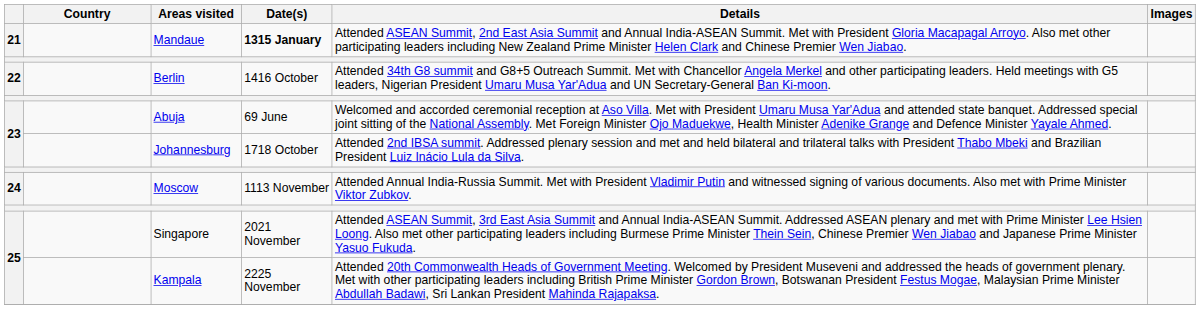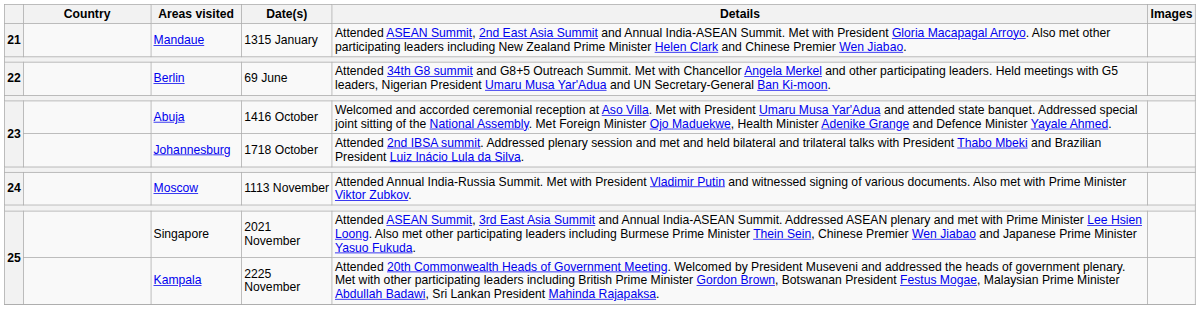 <table class="wikitable outercollapse sortable">
 <tr>
 <th></th>
 <th style="width:10em">Country</th>
 <th style="width:7em">Areas visited</th>
 <th style="width:7em">Date(s)</th>
 <th class="unsortable">Details</th>
 <th class="unsortable">Images</th>
 </tr>
 <tr>
 <th>21</th>
 <td></td>
 <td><a href='#'>Mandaue</a></td>
-<td><strong>1315 January</strong></td>
+<td>1315 January</td>
 <td>Attended <a href='#'>ASEAN Summit</a>, <a href='#'>2nd East Asia Summit</a> and Annual India-ASEAN Summit. Met with President <a href='#'>Gloria Macapagal Arroyo</a>. Also met other participating leaders including New Zealand Prime Minister <a href='#'>Helen Clark</a> and Chinese Premier <a href='#'>Wen Jiabao</a>.</td>
 <td></td>
 </tr>
 <tr>
 <th colspan="6"></th>
 </tr>
 <tr>
 <th>22</th>
 <td></td>
 <td><a href='#'>Berlin</a></td>
-<td>1416 October</td>
+<td>69 June</td>
 <td>Attended <a href='#'>34th G8 summit</a> and G8+5 Outreach Summit. Met with Chancellor <a href='#'>Angela Merkel</a> and other participating leaders. Held meetings with G5 leaders, Nigerian President <a href='#'>Umaru Musa Yar'Adua</a> and UN Secretary-General <a href='#'>Ban Ki-moon</a>.</td>
 <td></td>
 </tr>
 <tr>
 <th colspan="6"></th>
 </tr>
 <tr>
 <th rowspan="2">23</th>
 <td></td>
 <td><a href='#'>Abuja</a></td>
-<td>69 June</td>
+<td>1416 October</td>
 <td>Welcomed and accorded ceremonial reception at <a href='#'>Aso Villa</a>. Met with President <a href='#'>Umaru Musa Yar'Adua</a> and attended state banquet. Addressed special joint sitting of the <a href='#'>National Assembly</a>. Met Foreign Minister <a href='#'>Ojo Maduekwe</a>, Health Minister <a href='#'>Adenike Grange</a> and Defence Minister <a href='#'>Yayale Ahmed</a>.</td>
 <td></td>
 </tr>
 <tr>
 <td></td>
 <td><a href='#'>Johannesburg</a></td>
 <td>1718 October</td>
 <td>Attended <a href='#'>2nd IBSA summit</a>. Addressed plenary session and met and held bilateral and trilateral talks with President <a href='#'>Thabo Mbeki</a> and Brazilian President <a href='#'>Luiz Inácio Lula da Silva</a>.</td>
 <td></td>
 </tr>
 <tr>
 <th colspan="6"></th>
 </tr>
 <tr>
 <th>24</th>
 <td></td>
 <td><a href='#'>Moscow</a></td>
 <td>1113 November</td>
 <td>Attended Annual India-Russia Summit. Met with President <a href='#'>Vladimir Putin</a> and witnessed signing of various documents. Also met with Prime Minister <a href='#'>Viktor Zubkov</a>.</td>
 <td></td>
 </tr>
 <tr>
 <th colspan="6"></th>
 </tr>
 <tr>
 <th rowspan="2">25</th>
 <td></td>
 <td>Singapore</td>
 <td>2021 November</td>
 <td>Attended <a href='#'>ASEAN Summit</a>, <a href='#'>3rd East Asia Summit</a> and Annual India-ASEAN Summit. Addressed ASEAN plenary and met with Prime Minister <a href='#'>Lee Hsien Loong</a>. Also met other participating leaders including Burmese Prime Minister <a href='#'>Thein Sein</a>, Chinese Premier <a href='#'>Wen Jiabao</a> and Japanese Prime Minister <a href='#'>Yasuo Fukuda</a>.</td>
 <td></td>
 </tr>
 <tr>
 <td></td>
 <td><a href='#'>Kampala</a></td>
 <td>2225 November</td>
 <td>Attended <a href='#'>20th Commonwealth Heads of Government Meeting</a>. Welcomed by President Museveni and addressed the heads of government plenary. Met with other participating leaders including British Prime Minister <a href='#'>Gordon Brown</a>, Botswanan President <a href='#'>Festus Mogae</a>, Malaysian Prime Minister <a href='#'>Abdullah Badawi</a>, Sri Lankan President <a href='#'>Mahinda Rajapaksa</a>.</td>
 <td></td>
 </tr>
 <tr>
 </tr>
 </table>
